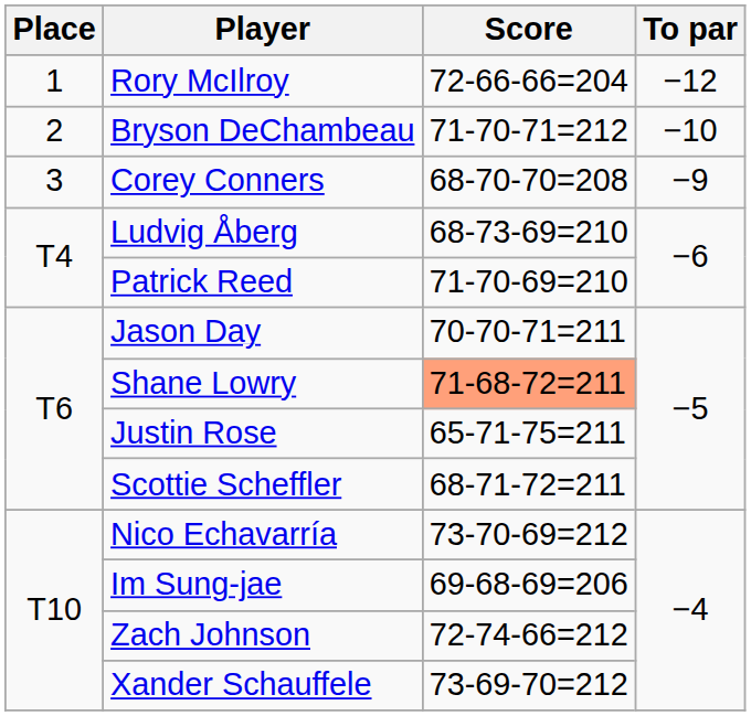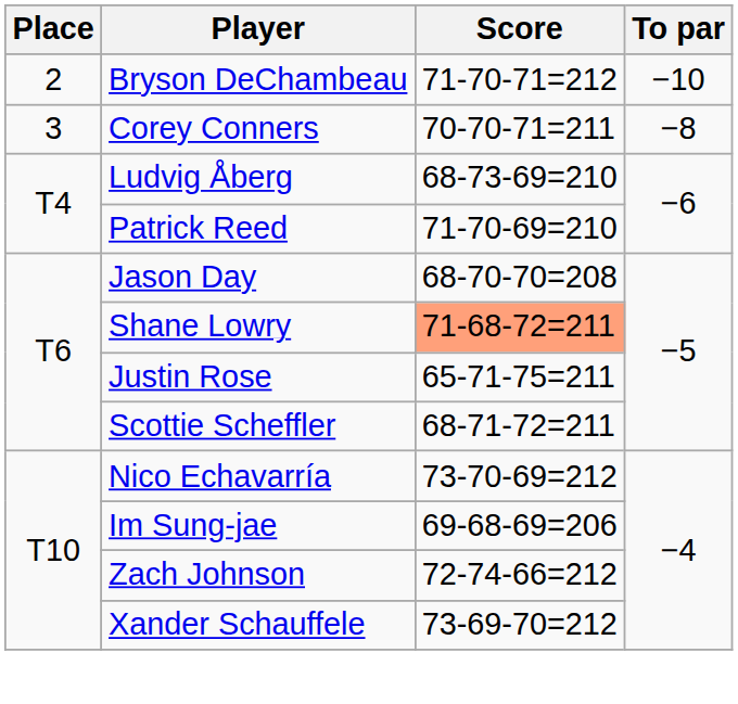 <table class="wikitable">
 <tr>
 <th>Place</th>
 <th>Player</th>
 <th>Score</th>
 <th>To par</th>
-</tr>
-<tr>
-<td align=center>1</td>
-<td> <a href='#'>Rory McIlroy</a></td>
-<td>72-66-66=204</td>
-<td align=center>−12</td>
 </tr>
 <tr>
 <td align=center>2</td>
 <td> <a href='#'>Bryson DeChambeau</a></td>
 <td>71-70-71=212</td>
 <td align=center>−10</td>
 </tr>
 <tr>
 <td align=center>3</td>
 <td> <a href='#'>Corey Conners</a></td>
-<td>68-70-70=208</td>
-<td align=center>−9</td>
+<td>70-70-71=211</td>
+<td align=center>−8</td>
 </tr>
 <tr>
 <td rowspan=2 align=center>T4</td>
 <td> <a href='#'>Ludvig Åberg</a></td>
 <td>68-73-69=210</td>
 <td rowspan=2 align=center>−6</td>
 </tr>
 <tr>
 <td> <a href='#'>Patrick Reed</a></td>
 <td>71-70-69=210</td>
 </tr>
 <tr>
 <td rowspan=4 align=center>T6</td>
 <td> <a href='#'>Jason Day</a></td>
-<td>70-70-71=211</td>
+<td>68-70-70=208</td>
 <td rowspan=4 align=center>−5</td>
 </tr>
 <tr>
 <td> <a href='#'>Shane Lowry</a></td>
 <td style="background: lightsalmon;">71-68-72=211</td>
 </tr>
 <tr>
 <td> <a href='#'>Justin Rose</a></td>
 <td>65-71-75=211</td>
 </tr>
 <tr>
 <td> <a href='#'>Scottie Scheffler</a></td>
 <td>68-71-72=211</td>
 </tr>
 <tr>
 <td rowspan=4 align=center>T10</td>
 <td> <a href='#'>Nico Echavarría</a></td>
 <td>73-70-69=212</td>
 <td rowspan=4 align=center>−4</td>
 </tr>
 <tr>
 <td> <a href='#'>Im Sung-jae</a></td>
 <td>69-68-69=206</td>
 </tr>
 <tr>
 <td> <a href='#'>Zach Johnson</a></td>
 <td>72-74-66=212</td>
 </tr>
 <tr>
 <td> <a href='#'>Xander Schauffele</a></td>
 <td>73-69-70=212</td>
 </tr>
 </table>
